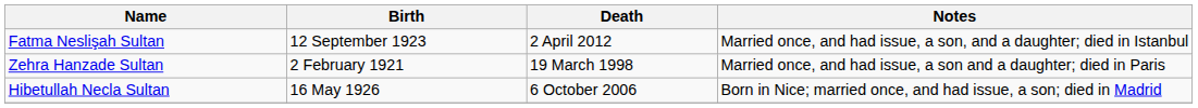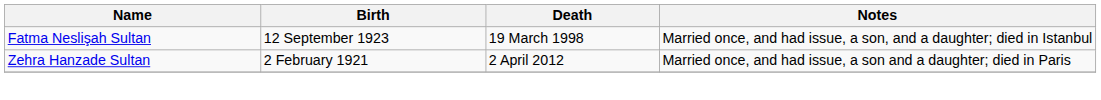 <table class="wikitable">
 <tr>
 <th>Name</th>
 <th>Birth</th>
 <th>Death</th>
 <th style="width:40%;">Notes</th>
 </tr>
 <tr>
 <td><a href='#'>Fatma Neslişah Sultan</a></td>
 <td>12 September 1923</td>
-<td>2 April 2012</td>
+<td>19 March 1998</td>
 <td>Married once, and had issue, a son, and a daughter; died in Istanbul</td>
 </tr>
 <tr>
 <td><a href='#'>Zehra Hanzade Sultan</a></td>
 <td>2 February 1921</td>
-<td>19 March 1998</td>
+<td>2 April 2012</td>
 <td>Married once, and had issue, a son and a daughter; died in Paris</td>
-</tr>
-<tr>
-<td><a href='#'>Hibetullah Necla Sultan</a></td>
-<td>16 May 1926</td>
-<td>6 October 2006</td>
-<td>Born in Nice; married once, and had issue, a son; died in <a href='#'>Madrid</a></td>
 </tr>
 <tr>
 </tr>
 </table>
